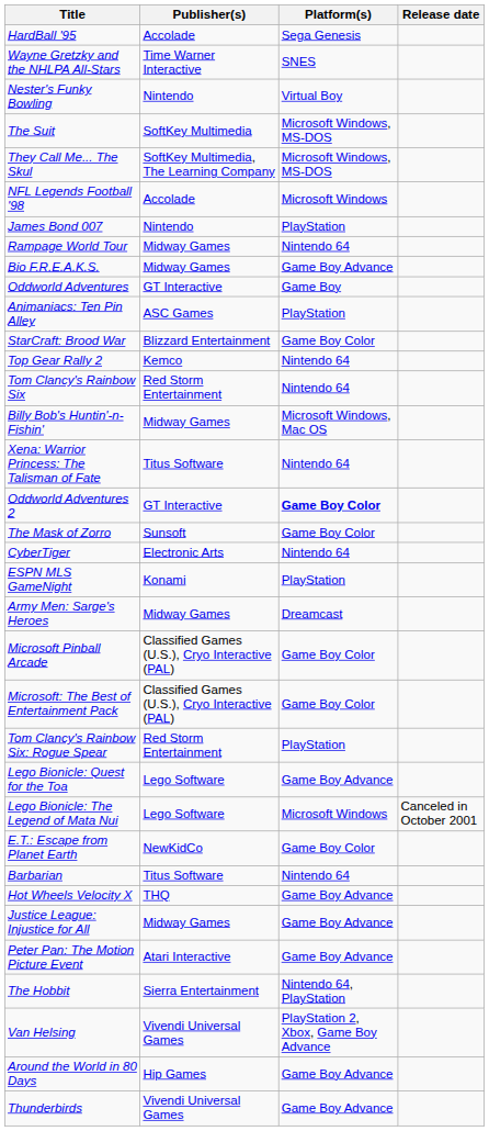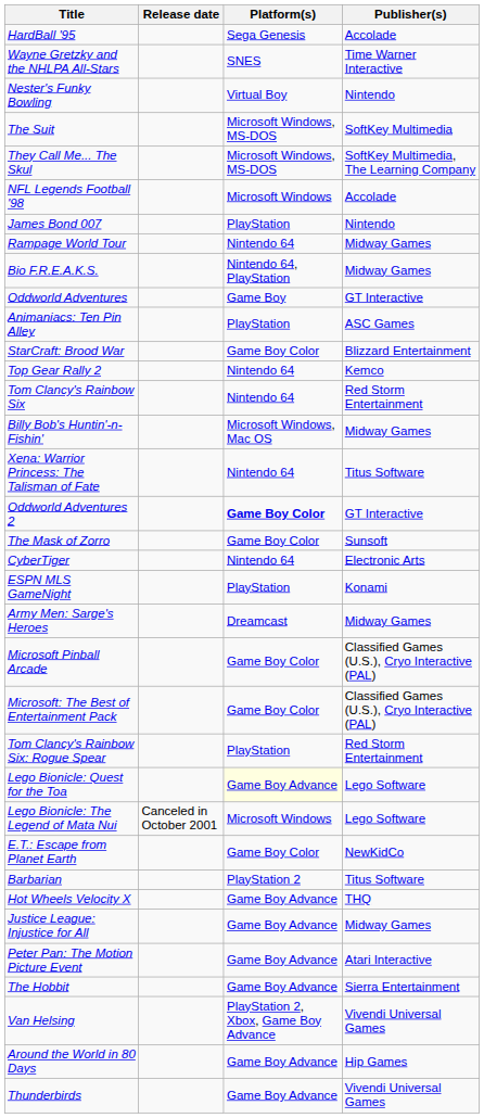 <table class="wikitable sortable">
 <tr>
 <th>Title</th>
+<th>Release date</th>
+<th>Platform(s)</th>
 <th>Publisher(s)</th>
-<th>Platform(s)</th>
-<th>Release date</th>
 </tr>
 <tr>
 <td><em><a href='#'>HardBall '95</a></em></td>
+<td></td>
+<td><a href='#'>Sega Genesis</a></td>
 <td><a href='#'>Accolade</a></td>
-<td><a href='#'>Sega Genesis</a></td>
-<td></td>
 </tr>
 <tr>
 <td><em><a href='#'>Wayne Gretzky and the NHLPA All-Stars</a></em></td>
+<td></td>
+<td><a href='#'>SNES</a></td>
 <td><a href='#'>Time Warner Interactive</a></td>
-<td><a href='#'>SNES</a></td>
-<td></td>
 </tr>
 <tr>
 <td><em><a href='#'>Nester's Funky Bowling</a></em></td>
+<td></td>
+<td><a href='#'>Virtual Boy</a></td>
 <td><a href='#'>Nintendo</a></td>
-<td><a href='#'>Virtual Boy</a></td>
-<td></td>
 </tr>
 <tr>
 <td><em><a href='#'>The Suit</a></em></td>
+<td></td>
+<td><a href='#'>Microsoft Windows</a>, <a href='#'>MS-DOS</a></td>
 <td><a href='#'>SoftKey Multimedia</a></td>
-<td><a href='#'>Microsoft Windows</a>, <a href='#'>MS-DOS</a></td>
-<td></td>
 </tr>
 <tr>
 <td><em><a href='#'>They Call Me... The Skul</a></em></td>
+<td></td>
+<td><a href='#'>Microsoft Windows</a>, <a href='#'>MS-DOS</a></td>
 <td><a href='#'>SoftKey Multimedia</a>, <a href='#'>The Learning Company</a></td>
-<td><a href='#'>Microsoft Windows</a>, <a href='#'>MS-DOS</a></td>
-<td></td>
 </tr>
 <tr>
 <td><em><a href='#'>NFL Legends Football '98</a></em></td>
+<td></td>
+<td><a href='#'>Microsoft Windows</a></td>
 <td><a href='#'>Accolade</a></td>
-<td><a href='#'>Microsoft Windows</a></td>
-<td></td>
 </tr>
 <tr>
 <td><em><a href='#'>James Bond 007</a></em></td>
+<td></td>
+<td><a href='#'>PlayStation</a></td>
 <td><a href='#'>Nintendo</a></td>
-<td><a href='#'>PlayStation</a></td>
-<td></td>
 </tr>
 <tr>
 <td><em><a href='#'>Rampage World Tour</a></em></td>
+<td></td>
+<td><a href='#'>Nintendo 64</a></td>
 <td><a href='#'>Midway Games</a></td>
-<td><a href='#'>Nintendo 64</a></td>
-<td></td>
 </tr>
 <tr>
 <td><em><a href='#'>Bio F.R.E.A.K.S.</a></em></td>
+<td></td>
+<td><a href='#'>Nintendo 64</a>, <a href='#'>PlayStation</a></td>
 <td><a href='#'>Midway Games</a></td>
-<td><a href='#'>Game Boy Advance</a></td>
-<td></td>
 </tr>
 <tr>
 <td><em><a href='#'>Oddworld Adventures</a></em></td>
+<td></td>
+<td><a href='#'>Game Boy</a></td>
 <td><a href='#'>GT Interactive</a></td>
-<td><a href='#'>Game Boy</a></td>
-<td></td>
 </tr>
 <tr>
 <td><em><a href='#'>Animaniacs: Ten Pin Alley</a></em></td>
+<td></td>
+<td><a href='#'>PlayStation</a></td>
 <td><a href='#'>ASC Games</a></td>
-<td><a href='#'>PlayStation</a></td>
-<td></td>
 </tr>
 <tr>
 <td><em><a href='#'>StarCraft: Brood War</a></em></td>
+<td></td>
+<td><a href='#'>Game Boy Color</a></td>
 <td><a href='#'>Blizzard Entertainment</a></td>
-<td><a href='#'>Game Boy Color</a></td>
-<td></td>
 </tr>
 <tr>
 <td><em><a href='#'>Top Gear Rally 2</a></em></td>
+<td></td>
+<td><a href='#'>Nintendo 64</a></td>
 <td><a href='#'>Kemco</a></td>
-<td><a href='#'>Nintendo 64</a></td>
-<td></td>
 </tr>
 <tr>
 <td><em><a href='#'>Tom Clancy's Rainbow Six</a></em></td>
+<td></td>
+<td><a href='#'>Nintendo 64</a></td>
 <td><a href='#'>Red Storm Entertainment</a></td>
-<td><a href='#'>Nintendo 64</a></td>
-<td></td>
 </tr>
 <tr>
 <td><em><a href='#'>Billy Bob's Huntin'-n-Fishin'</a></em></td>
+<td></td>
+<td><a href='#'>Microsoft Windows</a>, <a href='#'>Mac OS</a></td>
 <td><a href='#'>Midway Games</a></td>
-<td><a href='#'>Microsoft Windows</a>, <a href='#'>Mac OS</a></td>
-<td></td>
 </tr>
 <tr>
 <td><em><a href='#'>Xena: Warrior Princess: The Talisman of Fate</a></em></td>
+<td></td>
+<td><a href='#'>Nintendo 64</a></td>
 <td><a href='#'>Titus Software</a></td>
-<td><a href='#'>Nintendo 64</a></td>
-<td></td>
 </tr>
 <tr>
 <td><em><a href='#'>Oddworld Adventures 2</a></em></td>
+<td></td>
+<td><strong><a href='#'>Game Boy Color</a></strong></td>
 <td><a href='#'>GT Interactive</a></td>
-<td><strong><a href='#'>Game Boy Color</a></strong></td>
-<td></td>
 </tr>
 <tr>
 <td><em><a href='#'>The Mask of Zorro</a></em></td>
+<td></td>
+<td><a href='#'>Game Boy Color</a></td>
 <td><a href='#'>Sunsoft</a></td>
-<td><a href='#'>Game Boy Color</a></td>
-<td></td>
 </tr>
 <tr>
 <td><em><a href='#'>CyberTiger</a></em></td>
+<td></td>
+<td><a href='#'>Nintendo 64</a></td>
 <td><a href='#'>Electronic Arts</a></td>
-<td><a href='#'>Nintendo 64</a></td>
-<td></td>
 </tr>
 <tr>
 <td><em><a href='#'>ESPN MLS GameNight</a></em></td>
+<td></td>
+<td><a href='#'>PlayStation</a></td>
 <td><a href='#'>Konami</a></td>
-<td><a href='#'>PlayStation</a></td>
-<td></td>
 </tr>
 <tr>
 <td><em><a href='#'>Army Men: Sarge's Heroes</a></em></td>
+<td></td>
+<td><a href='#'>Dreamcast</a></td>
 <td><a href='#'>Midway Games</a></td>
-<td><a href='#'>Dreamcast</a></td>
-<td></td>
 </tr>
 <tr>
 <td><em><a href='#'>Microsoft Pinball Arcade</a></em></td>
+<td></td>
+<td><a href='#'>Game Boy Color</a></td>
 <td>Classified Games (U.S.), <a href='#'>Cryo Interactive</a> (<a href='#'>PAL</a>)</td>
-<td><a href='#'>Game Boy Color</a></td>
-<td></td>
 </tr>
 <tr>
 <td><em><a href='#'>Microsoft: The Best of Entertainment Pack</a></em></td>
+<td></td>
+<td><a href='#'>Game Boy Color</a></td>
 <td>Classified Games (U.S.), <a href='#'>Cryo Interactive</a> (<a href='#'>PAL</a>)</td>
-<td><a href='#'>Game Boy Color</a></td>
-<td></td>
 </tr>
 <tr>
 <td><em><a href='#'>Tom Clancy's Rainbow Six: Rogue Spear</a></em></td>
+<td></td>
+<td><a href='#'>PlayStation</a></td>
 <td><a href='#'>Red Storm Entertainment</a></td>
-<td><a href='#'>PlayStation</a></td>
-<td></td>
 </tr>
 <tr>
 <td><em><a href='#'>Lego Bionicle: Quest for the Toa</a></em></td>
+<td></td>
+<td style="background: lightyellow;"><a href='#'>Game Boy Advance</a></td>
 <td><a href='#'>Lego Software</a></td>
-<td><a href='#'>Game Boy Advance</a></td>
-<td></td>
 </tr>
 <tr>
 <td><em><a href='#'>Lego Bionicle: The Legend of Mata Nui</a></em></td>
+<td>Canceled in October 2001</td>
+<td><a href='#'>Microsoft Windows</a></td>
 <td><a href='#'>Lego Software</a></td>
-<td><a href='#'>Microsoft Windows</a></td>
-<td>Canceled in October 2001</td>
 </tr>
 <tr>
 <td><em><a href='#'>E.T.: Escape from Planet Earth</a></em></td>
+<td></td>
+<td><a href='#'>Game Boy Color</a></td>
 <td><a href='#'>NewKidCo</a></td>
-<td><a href='#'>Game Boy Color</a></td>
-<td></td>
 </tr>
 <tr>
 <td><em><a href='#'>Barbarian</a></em></td>
+<td></td>
+<td><a href='#'>PlayStation 2</a></td>
 <td><a href='#'>Titus Software</a></td>
-<td><a href='#'>Nintendo 64</a></td>
-<td></td>
 </tr>
 <tr>
 <td><em><a href='#'>Hot Wheels Velocity X</a></em></td>
+<td></td>
+<td><a href='#'>Game Boy Advance</a></td>
 <td><a href='#'>THQ</a></td>
-<td><a href='#'>Game Boy Advance</a></td>
-<td></td>
 </tr>
 <tr>
 <td><em><a href='#'>Justice League: Injustice for All</a></em></td>
+<td></td>
+<td><a href='#'>Game Boy Advance</a></td>
 <td><a href='#'>Midway Games</a></td>
-<td><a href='#'>Game Boy Advance</a></td>
-<td></td>
 </tr>
 <tr>
 <td><em><a href='#'>Peter Pan: The Motion Picture Event</a></em></td>
+<td></td>
+<td><a href='#'>Game Boy Advance</a></td>
 <td><a href='#'>Atari Interactive</a></td>
-<td><a href='#'>Game Boy Advance</a></td>
-<td></td>
 </tr>
 <tr>
 <td><em><a href='#'>The Hobbit</a></em></td>
+<td></td>
+<td><a href='#'>Game Boy Advance</a></td>
 <td><a href='#'>Sierra Entertainment</a></td>
-<td><a href='#'>Nintendo 64</a>, <a href='#'>PlayStation</a></td>
-<td></td>
 </tr>
 <tr>
 <td><em><a href='#'>Van Helsing</a></em></td>
+<td></td>
+<td><a href='#'>PlayStation 2</a>, <a href='#'>Xbox</a>, <a href='#'>Game Boy Advance</a></td>
 <td><a href='#'>Vivendi Universal Games</a></td>
-<td><a href='#'>PlayStation 2</a>, <a href='#'>Xbox</a>, <a href='#'>Game Boy Advance</a></td>
-<td></td>
 </tr>
 <tr>
 <td><em><a href='#'>Around the World in 80 Days</a></em></td>
+<td></td>
+<td><a href='#'>Game Boy Advance</a></td>
 <td><a href='#'>Hip Games</a></td>
-<td><a href='#'>Game Boy Advance</a></td>
-<td></td>
 </tr>
 <tr>
 <td><em><a href='#'>Thunderbirds</a></em></td>
+<td></td>
+<td><a href='#'>Game Boy Advance</a></td>
 <td><a href='#'>Vivendi Universal Games</a></td>
-<td><a href='#'>Game Boy Advance</a></td>
-<td></td>
 </tr>
 </table>
